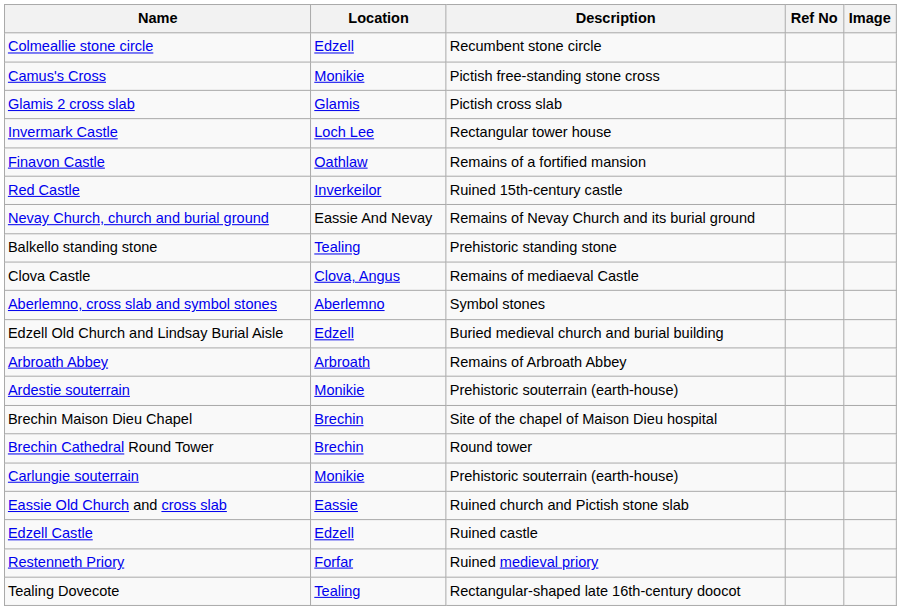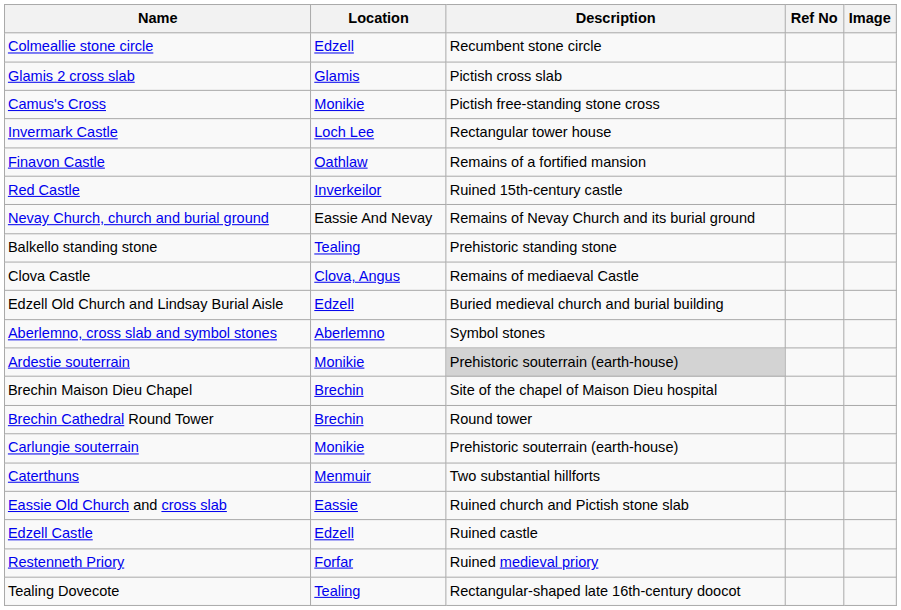 <table class="wikitable sortable" style="font-size: 90%;width:100%;border:0px;text-align:left;line-height:150%;">
 <tr>
 <th>Name</th>
 <th>Location</th>
 <th class="unsortable">Description</th>
 <th>Ref No</th>
 <th class="unsortable">Image</th>
 </tr>
 <tr>
 <td><a href='#'>Colmeallie stone circle</a></td>
 <td><a href='#'>Edzell</a></td>
 <td>Recumbent stone circle</td>
 <td></td>
 <td></td>
 </tr>
 <tr>
-<td><a href='#'>Camus's Cross</a></td>
-<td><a href='#'>Monikie</a></td>
-<td>Pictish free-standing stone cross</td>
+<td><a href='#'>Glamis 2 cross slab</a></td>
+<td><a href='#'>Glamis</a></td>
+<td>Pictish cross slab</td>
 <td></td>
 <td></td>
 </tr>
 <tr>
-<td><a href='#'>Glamis 2 cross slab</a></td>
-<td><a href='#'>Glamis</a></td>
-<td>Pictish cross slab</td>
+<td><a href='#'>Camus's Cross</a></td>
+<td><a href='#'>Monikie</a></td>
+<td>Pictish free-standing stone cross</td>
 <td></td>
 <td></td>
 </tr>
 <tr>
 <td><a href='#'>Invermark Castle</a></td>
 <td><a href='#'>Loch Lee</a></td>
 <td>Rectangular tower house</td>
 <td></td>
 <td></td>
 </tr>
 <tr>
 <td><a href='#'>Finavon Castle</a></td>
 <td><a href='#'>Oathlaw</a></td>
 <td>Remains of a fortified mansion</td>
 <td></td>
 <td></td>
 </tr>
 <tr>
 <td><a href='#'>Red Castle</a></td>
 <td><a href='#'>Inverkeilor</a></td>
 <td>Ruined 15th-century castle</td>
 <td></td>
 <td></td>
 </tr>
 <tr>
 <td><a href='#'>Nevay Church, church and burial ground</a></td>
 <td>Eassie And Nevay</td>
 <td>Remains of Nevay Church and its burial ground</td>
 <td></td>
 <td></td>
 </tr>
 <tr>
 <td>Balkello standing stone</td>
 <td><a href='#'>Tealing</a></td>
 <td>Prehistoric standing stone</td>
 <td></td>
 <td></td>
 </tr>
 <tr>
 <td>Clova Castle</td>
 <td><a href='#'>Clova, Angus</a></td>
 <td>Remains of mediaeval Castle</td>
 <td></td>
 <td></td>
 </tr>
 <tr>
+<td>Edzell Old Church and Lindsay Burial Aisle</td>
+<td><a href='#'>Edzell</a></td>
+<td>Buried medieval church and burial building</td>
+<td></td>
+<td></td>
+</tr>
+<tr>
 <td><a href='#'>Aberlemno, cross slab and symbol stones</a></td>
 <td><a href='#'>Aberlemno</a></td>
 <td>Symbol stones</td>
 <td></td>
 <td></td>
 </tr>
 <tr>
-<td>Edzell Old Church and Lindsay Burial Aisle</td>
-<td><a href='#'>Edzell</a></td>
-<td>Buried medieval church and burial building</td>
-<td></td>
-<td></td>
-</tr>
-<tr>
-<td><a href='#'>Arbroath Abbey</a></td>
-<td><a href='#'>Arbroath</a></td>
-<td>Remains of Arbroath Abbey</td>
-<td></td>
-<td></td>
-</tr>
-<tr>
 <td><a href='#'>Ardestie souterrain</a></td>
 <td><a href='#'>Monikie</a></td>
-<td>Prehistoric souterrain (earth-house)</td>
+<td style="background: lightgrey;">Prehistoric souterrain (earth-house)</td>
 <td></td>
 <td></td>
 </tr>
 <tr>
 <td>Brechin Maison Dieu Chapel</td>
 <td><a href='#'>Brechin</a></td>
 <td>Site of the chapel of Maison Dieu hospital</td>
 <td></td>
 <td></td>
 </tr>
 <tr>
 <td><a href='#'>Brechin Cathedral</a> Round Tower</td>
 <td><a href='#'>Brechin</a></td>
 <td>Round tower</td>
 <td></td>
 <td></td>
 </tr>
 <tr>
 <td><a href='#'>Carlungie souterrain</a></td>
 <td><a href='#'>Monikie</a></td>
 <td>Prehistoric souterrain (earth-house)</td>
+<td></td>
+<td></td>
+</tr>
+<tr>
+<td><a href='#'>Caterthuns</a></td>
+<td><a href='#'>Menmuir</a></td>
+<td>Two substantial hillforts</td>
 <td></td>
 <td></td>
 </tr>
 <tr>
 <td><a href='#'>Eassie Old Church</a> and <a href='#'>cross slab</a></td>
 <td><a href='#'>Eassie</a></td>
 <td>Ruined church and Pictish stone slab</td>
 <td></td>
 <td></td>
 </tr>
 <tr>
 <td><a href='#'>Edzell Castle</a></td>
 <td><a href='#'>Edzell</a></td>
 <td>Ruined castle</td>
 <td></td>
 <td></td>
 </tr>
 <tr>
 <td><a href='#'>Restenneth Priory</a></td>
 <td><a href='#'>Forfar</a></td>
 <td>Ruined <a href='#'>medieval priory</a></td>
 <td></td>
 <td></td>
 </tr>
 <tr>
 <td>Tealing Dovecote</td>
 <td><a href='#'>Tealing</a></td>
 <td>Rectangular-shaped late 16th-century doocot</td>
 <td></td>
 <td></td>
 </tr>
 <tr>
 </tr>
 </table>
